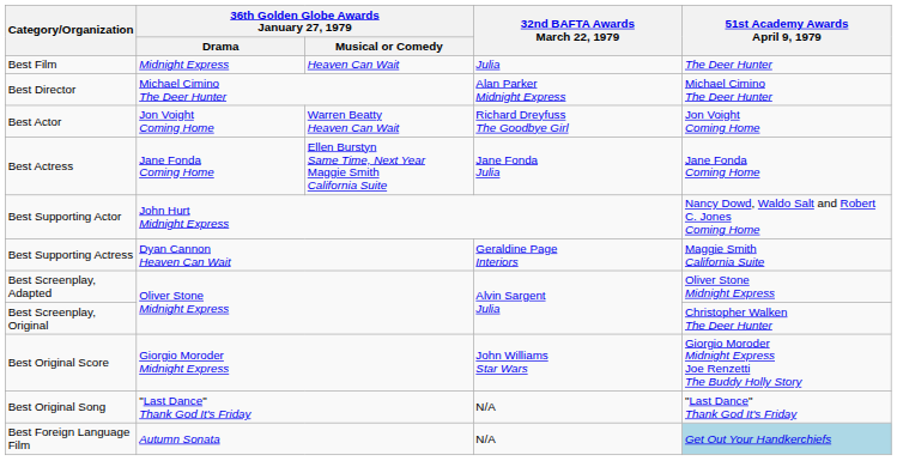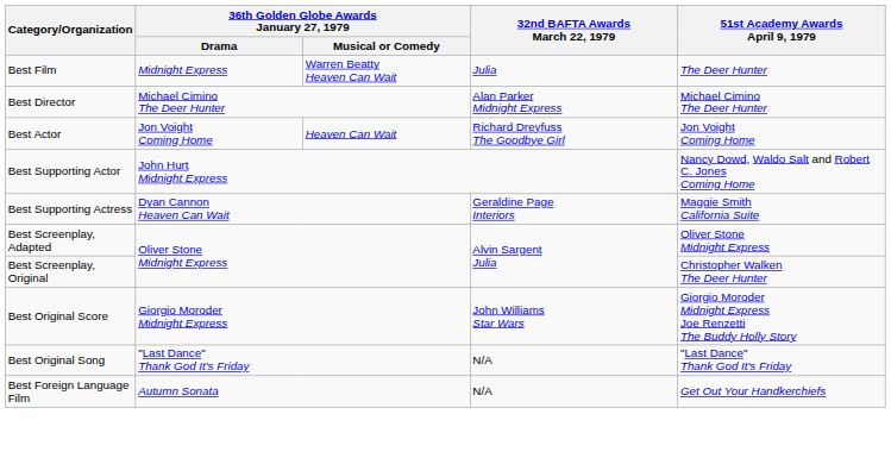 <table class="wikitable" style="font-size: 90%;">
 <tr>
 <th rowspan="2" style="width:20px;">Category/Organization</th>
 <th colspan="2" style="width:250px;"><a href='#'>36th Golden Globe Awards</a><br>January 27, 1979</th>
 <th rowspan="2" style="width:250px;"><a href='#'>32nd BAFTA Awards</a><br>March 22, 1979</th>
 <th rowspan="2" style="width:250px;"><a href='#'>51st Academy Awards</a><br>April 9, 1979</th>
 </tr>
 <tr>
 <th width=200>Drama</th>
 <th style="width:200px;">Musical or Comedy</th>
 </tr>
 <tr>
 <td>Best Film</td>
 <td><em><a href='#'>Midnight Express</a></em></td>
-<td><em><a href='#'>Heaven Can Wait</a></em></td>
+<td><a href='#'>Warren Beatty</a><br><em><a href='#'>Heaven Can Wait</a></em></td>
 <td><em><a href='#'>Julia</a></em></td>
 <td><em><a href='#'>The Deer Hunter</a></em></td>
 </tr>
 <tr>
 <td>Best Director</td>
 <td colspan="2"><a href='#'>Michael Cimino</a><br><em><a href='#'>The Deer Hunter</a></em></td>
 <td><a href='#'>Alan Parker</a><br><em><a href='#'>Midnight Express</a></em></td>
 <td><a href='#'>Michael Cimino</a><br><em><a href='#'>The Deer Hunter</a></em></td>
 </tr>
 <tr>
 <td>Best Actor</td>
 <td><a href='#'>Jon Voight</a><br><em><a href='#'>Coming Home</a></em></td>
-<td><a href='#'>Warren Beatty</a><br><em><a href='#'>Heaven Can Wait</a></em></td>
+<td><em><a href='#'>Heaven Can Wait</a></em></td>
 <td><a href='#'>Richard Dreyfuss</a><br><em><a href='#'>The Goodbye Girl</a></em></td>
 <td><a href='#'>Jon Voight</a><br><em><a href='#'>Coming Home</a></em></td>
-</tr>
-<tr>
-<td>Best Actress</td>
-<td><a href='#'>Jane Fonda</a><br><em><a href='#'>Coming Home</a></em></td>
-<td><a href='#'>Ellen Burstyn</a><br><em><a href='#'>Same Time, Next Year</a></em><br><a href='#'>Maggie Smith</a><br><em><a href='#'>California Suite</a></em></td>
-<td><a href='#'>Jane Fonda</a><br><em><a href='#'>Julia</a></em></td>
-<td><a href='#'>Jane Fonda</a><br><em><a href='#'>Coming Home</a></em></td>
 </tr>
 <tr>
 <td>Best Supporting Actor</td>
 <td colspan="3"><a href='#'>John Hurt</a><br><em><a href='#'>Midnight Express</a></em></td>
 <td><a href='#'>Nancy Dowd</a>, <a href='#'>Waldo Salt</a> and <a href='#'>Robert C. Jones</a><br><em><a href='#'>Coming Home</a></em></td>
 </tr>
 <tr>
 <td>Best Supporting Actress</td>
 <td colspan="2"><a href='#'>Dyan Cannon</a><br><em><a href='#'>Heaven Can Wait</a></em></td>
 <td><a href='#'>Geraldine Page</a><br><em><a href='#'>Interiors</a></em></td>
 <td><a href='#'>Maggie Smith</a><br><em><a href='#'>California Suite</a></em></td>
 </tr>
 <tr>
 <td>Best Screenplay, Adapted</td>
 <td colspan="2" rowspan="2"><a href='#'>Oliver Stone</a><br><em><a href='#'>Midnight Express</a></em></td>
 <td rowspan="2"><a href='#'>Alvin Sargent</a><br><em><a href='#'>Julia</a></em></td>
 <td><a href='#'>Oliver Stone</a><br><em><a href='#'>Midnight Express</a></em></td>
 </tr>
 <tr>
 <td>Best Screenplay, Original</td>
 <td><a href='#'>Christopher Walken</a><br><em><a href='#'>The Deer Hunter</a></em></td>
 </tr>
 <tr>
 <td>Best Original Score</td>
 <td colspan="2"><a href='#'>Giorgio Moroder</a><br><em><a href='#'>Midnight Express</a></em></td>
 <td><a href='#'>John Williams</a><br><em><a href='#'>Star Wars</a></em></td>
 <td><a href='#'>Giorgio Moroder</a><br><em><a href='#'>Midnight Express</a></em><br><a href='#'>Joe Renzetti</a><br><em><a href='#'>The Buddy Holly Story</a></em></td>
 </tr>
 <tr>
 <td>Best Original Song</td>
 <td colspan="2">"<a href='#'>Last Dance</a>"<br><em><a href='#'>Thank God It's Friday</a></em></td>
 <td>N/A</td>
 <td>"<a href='#'>Last Dance</a>"<br><em><a href='#'>Thank God It's Friday</a></em></td>
 </tr>
 <tr>
 <td>Best Foreign Language Film</td>
 <td colspan="2"><em><a href='#'>Autumn Sonata</a></em></td>
 <td>N/A</td>
-<td style="background: lightblue;"><em><a href='#'>Get Out Your Handkerchiefs</a></em></td>
+<td><em><a href='#'>Get Out Your Handkerchiefs</a></em></td>
 </tr>
 </table>
